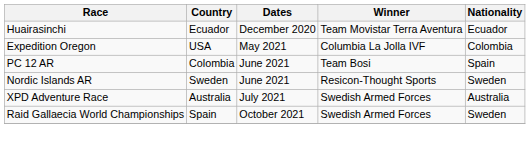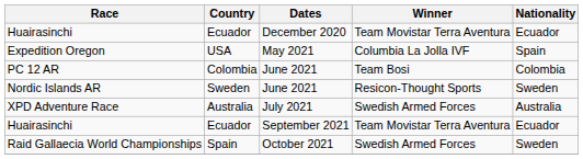 <table class="wikitable sortable">
 <tr>
 <th>Race</th>
 <th>Country</th>
 <th>Dates</th>
 <th>Winner</th>
 <th>Nationality</th>
 </tr>
 <tr>
 <td>Huairasinchi</td>
 <td>Ecuador</td>
 <td>December 2020</td>
 <td>Team Movistar Terra Aventura</td>
 <td>Ecuador</td>
 </tr>
 <tr |->
 <td>Expedition Oregon</td>
 <td>USA</td>
 <td>May 2021</td>
 <td>Columbia La Jolla IVF</td>
-<td>Colombia</td>
+<td>Spain</td>
 </tr>
 <tr>
 <td>PC 12 AR</td>
 <td>Colombia</td>
 <td>June 2021</td>
 <td>Team Bosi</td>
-<td>Spain</td>
+<td>Colombia</td>
 </tr>
 <tr>
 <td>Nordic Islands AR</td>
 <td>Sweden</td>
 <td>June 2021</td>
 <td>Resicon-Thought Sports</td>
 <td>Sweden</td>
 </tr>
 <tr>
 <td>XPD Adventure Race</td>
 <td>Australia</td>
 <td>July 2021</td>
 <td>Swedish Armed Forces</td>
 <td>Australia</td>
 </tr>
 <tr>
+<td>Huairasinchi</td>
+<td>Ecuador</td>
+<td>September 2021</td>
+<td>Team Movistar Terra Aventura</td>
+<td>Ecuador</td>
+</tr>
+<tr>
 <td>Raid Gallaecia World Championships</td>
 <td>Spain</td>
 <td>October 2021</td>
 <td>Swedish Armed Forces</td>
 <td>Sweden</td>
 </tr>
 <tr>
 </tr>
 </table>
